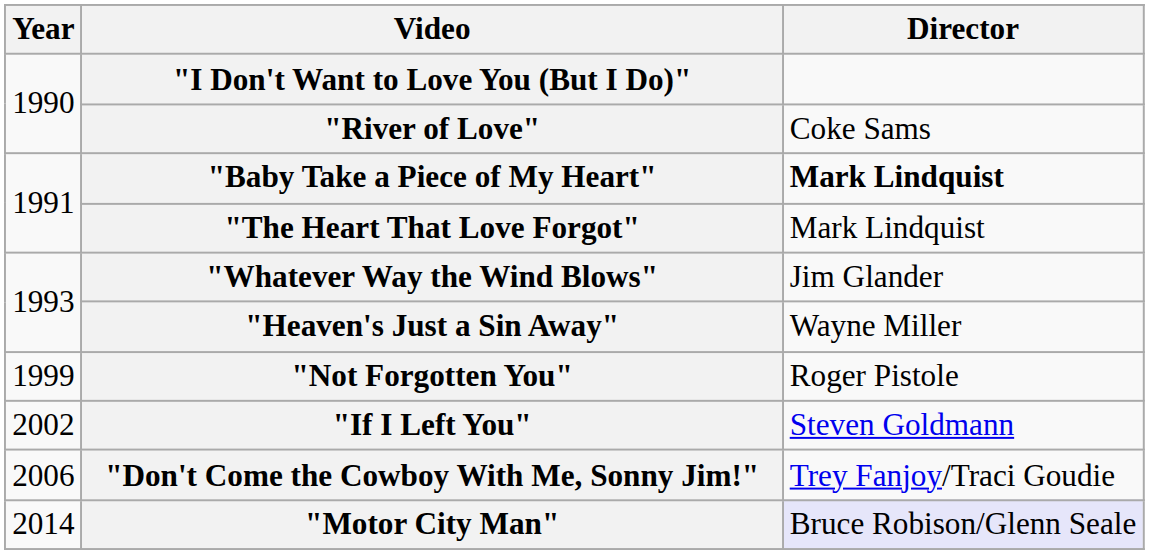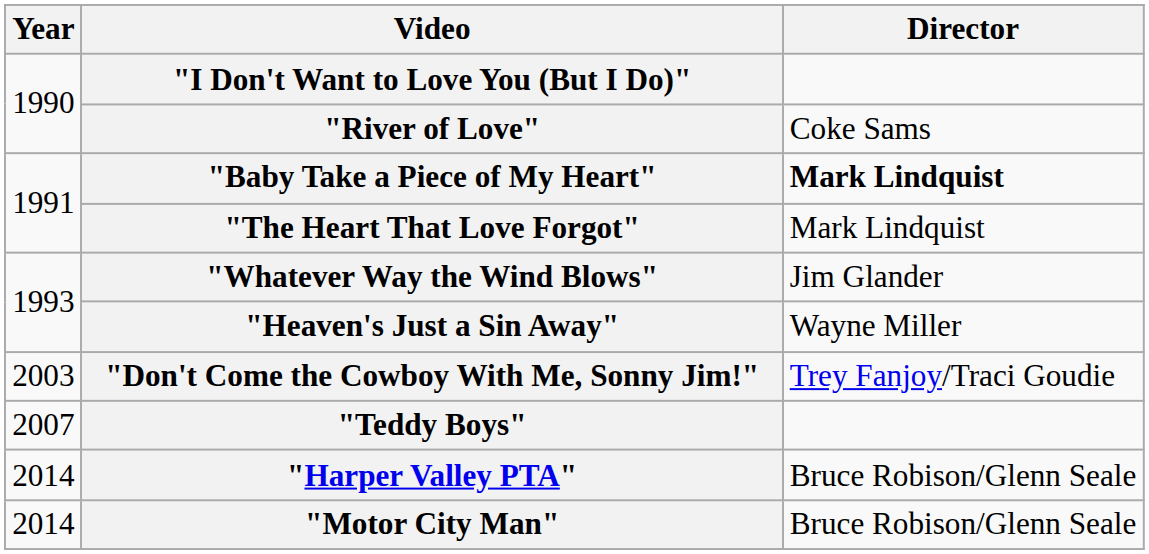 <table class="wikitable plainrowheaders">
 <tr>
 <th>Year</th>
 <th style="width:22em;">Video</th>
 <th>Director</th>
 </tr>
 <tr>
 <td rowspan="2">1990</td>
 <th scope="row">"I Don't Want to Love You (But I Do)"</th>
 <td></td>
 </tr>
 <tr>
 <th scope="row">"River of Love"</th>
 <td>Coke Sams</td>
 </tr>
 <tr>
 <td rowspan="2">1991</td>
 <th scope="row">"Baby Take a Piece of My Heart"</th>
 <td><strong>Mark Lindquist</strong></td>
 </tr>
 <tr>
 <th scope="row">"The Heart That Love Forgot"</th>
 <td>Mark Lindquist</td>
 </tr>
 <tr>
 <td rowspan="2">1993</td>
 <th scope="row">"Whatever Way the Wind Blows"</th>
 <td>Jim Glander</td>
 </tr>
 <tr>
 <th scope="row">"Heaven's Just a Sin Away"</th>
 <td>Wayne Miller</td>
 </tr>
 <tr>
-<td>1999</td>
-<th scope="row">"Not Forgotten You"</th>
-<td>Roger Pistole</td>
-</tr>
-<tr>
-<td>2002</td>
-<th scope="row">"If I Left You"</th>
-<td><a href='#'>Steven Goldmann</a></td>
-</tr>
-<tr>
-<td>2006</td>
+<td>2003</td>
 <th scope="row">"Don't Come the Cowboy With Me, Sonny Jim!"</th>
 <td><a href='#'>Trey Fanjoy</a>/Traci Goudie</td>
 </tr>
 <tr>
+<td>2007</td>
+<th scope="row">"Teddy Boys"</th>
+<td></td>
+</tr>
+<tr>
+<td>2014</td>
+<th scope="row">"<a href='#'>Harper Valley PTA</a>" </th>
+<td>Bruce Robison/Glenn Seale</td>
+</tr>
+<tr>
 <td rowspan="2">2014</td>
 <th scope="row">"Motor City Man" </th>
-<td style="background: lavender;">Bruce Robison/Glenn Seale</td>
+<td>Bruce Robison/Glenn Seale</td>
 </tr>
 </table>
